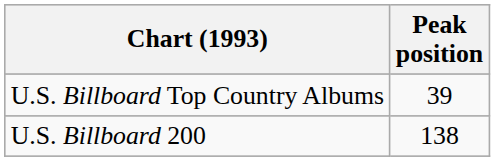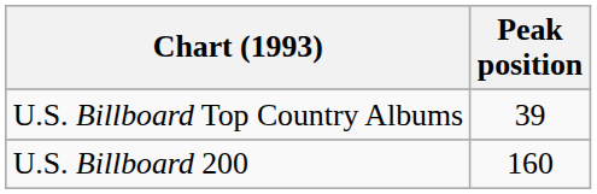 <table class="wikitable">
 <tr>
 <th>Chart (1993)</th>
 <th>Peak<br>position</th>
 </tr>
 <tr>
 <td>U.S. <em>Billboard</em> Top Country Albums</td>
 <td align="center">39</td>
 </tr>
 <tr>
 <td>U.S. <em>Billboard</em> 200</td>
-<td align="center">138</td>
+<td align="center">160</td>
 </tr>
 </table>
